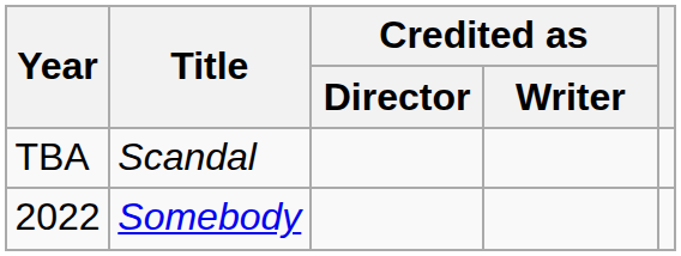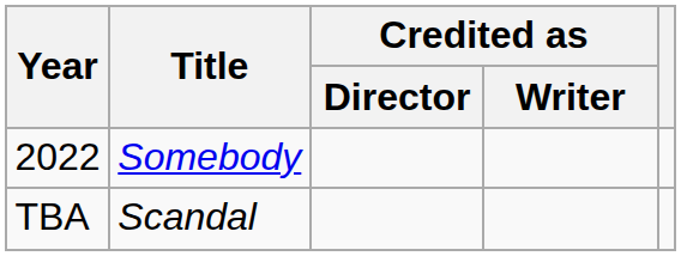 <table class="wikitable sortable">
 <tr>
 <th rowspan="2">Year</th>
 <th rowspan="2">Title</th>
 <th colspan="2">Credited as</th>
 <th rowspan="2" scope="col" class="unsortable"></th>
 </tr>
 <tr>
 <th width="65">Director</th>
 <th width="65">Writer</th>
 </tr>
 <tr>
+<td>2022</td>
+<td><em><a href='#'>Somebody</a></em></td>
+<td></td>
+<td></td>
+<td></td>
+</tr>
+<tr>
 <td>TBA</td>
 <td><em>Scandal</em></td>
 <td></td>
 <td></td>
 <td></td>
 </tr>
-<tr>
-<td>2022</td>
-<td><em><a href='#'>Somebody</a></em></td>
-<td></td>
-<td></td>
-<td></td>
-</tr>
 </table>
